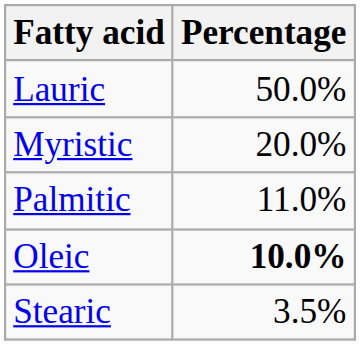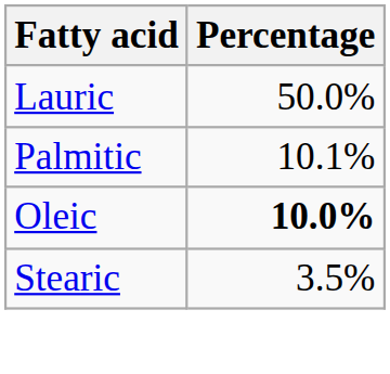 <table class="wikitable">
 <tr>
 <th>Fatty acid</th>
 <th>Percentage</th>
 </tr>
 <tr>
 <td><a href='#'>Lauric</a></td>
 <td align="right">50.0%</td>
 </tr>
 <tr>
-<td><a href='#'>Myristic</a></td>
-<td align="right">20.0%</td>
-</tr>
-<tr>
 <td><a href='#'>Palmitic</a></td>
-<td align="right">11.0%</td>
+<td align="right">10.1%</td>
 </tr>
 <tr>
 <td><a href='#'>Oleic</a></td>
 <td align="right"><strong>10.0%</strong></td>
 </tr>
 <tr>
 <td><a href='#'>Stearic</a></td>
 <td align="right">3.5%</td>
 </tr>
 </table>
